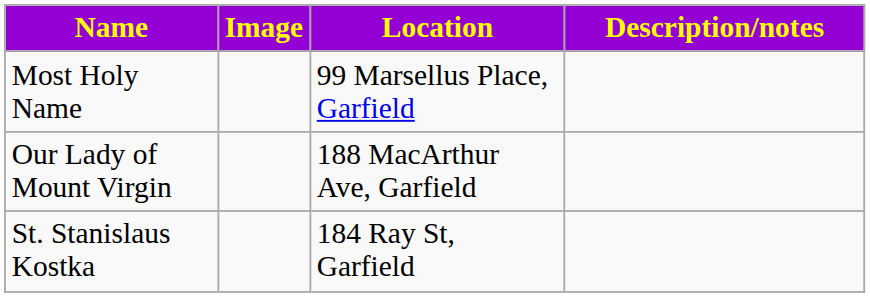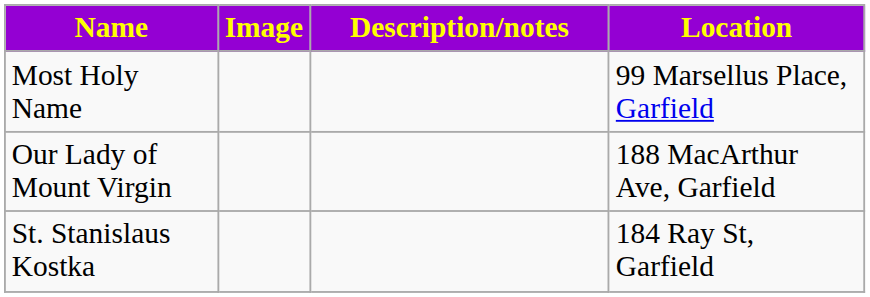 <table class="wikitable sortable" style="width:75%">
 <tr>
 <th style="background:darkviolet; color:yellow;" width="25%"><strong>Name</strong></th>
 <th style="background:darkviolet; color:yellow;" width="10%"><strong>Image</strong></th>
+<th style="background:darkviolet; color:yellow;" width="35%"><strong>Description/notes</strong></th>
 <th style="background:darkviolet; color:yellow;" width="30%"><strong>Location</strong></th>
-<th style="background:darkviolet; color:yellow;" width="35%"><strong>Description/notes</strong></th>
 </tr>
 <tr>
 <td>Most Holy Name</td>
 <td></td>
+<td></td>
 <td>99 Marsellus Place, <a href='#'>Garfield</a></td>
-<td></td>
 </tr>
 <tr>
 <td>Our Lady of Mount Virgin</td>
 <td></td>
+<td></td>
 <td>188 MacArthur Ave, Garfield</td>
-<td></td>
 </tr>
 <tr>
 <td>St. Stanislaus Kostka</td>
 <td></td>
+<td></td>
 <td>184 Ray St, Garfield</td>
-<td></td>
 </tr>
 </table>
